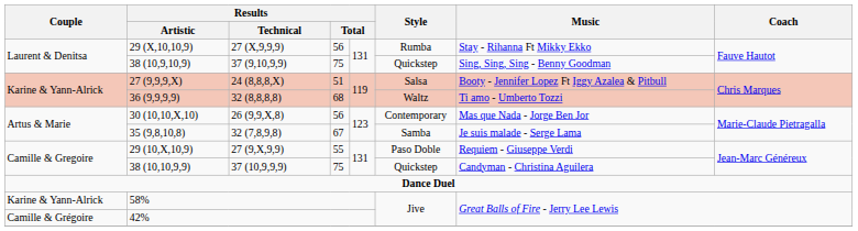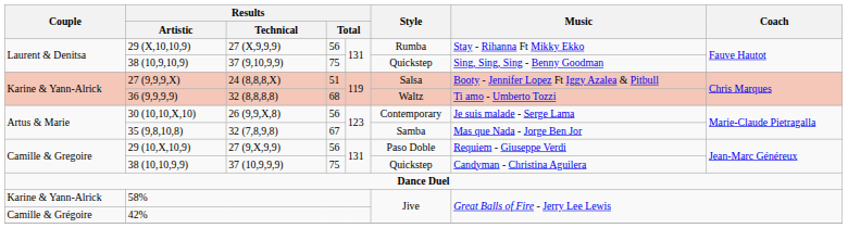 <table class="wikitable" style="width:100%;">
 <tr>
 <th rowspan="2">Couple</th>
 <th colspan=4>Results</th>
 <th rowspan="2">Style</th>
 <th rowspan="2">Music</th>
 <th rowspan="2">Coach</th>
 </tr>
 <tr>
 <th style="width:12%;">Artistic</th>
 <th style="width:12%;">Technical</th>
 <th colspan="2">Total</th>
 </tr>
 <tr>
 <td rowspan="2">Laurent & Denitsa</td>
 <td>29 (X,10,10,9)</td>
 <td>27 (X,9,9,9)</td>
 <td>56</td>
 <td rowspan="2">131</td>
 <td style="text-align:center;">Rumba</td>
 <td><a href='#'>Stay</a> - <a href='#'>Rihanna</a> Ft <a href='#'>Mikky Ekko</a></td>
 <td rowspan=2><a href='#'>Fauve Hautot</a></td>
 </tr>
 <tr>
 <td>38 (10,9,10,9)</td>
 <td>37 (9,10,9,9)</td>
 <td>75</td>
 <td style="text-align:center;">Quickstep</td>
 <td><a href='#'>Sing, Sing, Sing</a> - <a href='#'>Benny Goodman</a></td>
 </tr>
 <tr style="background:#F4C7B8;">
 <td rowspan="2">Karine & Yann-Alrick</td>
 <td>27 (9,9,9,X)</td>
 <td>24 (8,8,8,X)</td>
 <td>51</td>
 <td rowspan="2">119</td>
 <td style="text-align:center;">Salsa</td>
 <td><a href='#'>Booty</a> - <a href='#'>Jennifer Lopez</a> Ft <a href='#'>Iggy Azalea</a> & <a href='#'>Pitbull</a></td>
 <td rowspan=2><a href='#'>Chris Marques</a></td>
 </tr>
 <tr style="background:#F4C7B8;">
 <td>36 (9,9,9,9)</td>
 <td>32 (8,8,8,8)</td>
 <td>68</td>
 <td style="text-align:center;">Waltz</td>
 <td><a href='#'>Ti amo</a> - <a href='#'>Umberto Tozzi</a></td>
 </tr>
 <tr>
 <td rowspan="2">Artus & Marie</td>
 <td>30 (10,10,X,10)</td>
 <td>26 (9,9,X,8)</td>
 <td>56</td>
 <td rowspan="2">123</td>
 <td style="text-align:center;">Contemporary</td>
-<td><a href='#'>Mas que Nada</a> - <a href='#'>Jorge Ben Jor</a></td>
+<td><a href='#'>Je suis malade</a> - <a href='#'>Serge Lama</a></td>
 <td rowspan=2><a href='#'>Marie-Claude Pietragalla</a></td>
 </tr>
 <tr>
 <td>35 (9,8,10,8)</td>
 <td>32 (7,8,9,8)</td>
 <td>67</td>
 <td style="text-align:center;">Samba</td>
-<td><a href='#'>Je suis malade</a> - <a href='#'>Serge Lama</a></td>
+<td><a href='#'>Mas que Nada</a> - <a href='#'>Jorge Ben Jor</a></td>
 </tr>
 <tr>
 <td rowspan="2">Camille & Gregoire</td>
 <td>29 (10,X,10,9)</td>
 <td>27 (9,X,9,9)</td>
-<td>55</td>
+<td>56</td>
 <td rowspan="2">131</td>
 <td style="text-align:center;">Paso Doble</td>
 <td><a href='#'>Requiem</a> - <a href='#'>Giuseppe Verdi</a></td>
 <td rowspan=2><a href='#'>Jean-Marc Généreux</a></td>
 </tr>
 <tr>
 <td>38 (10,10,9,9)</td>
 <td>37 (10,9,9,9)</td>
 <td>75</td>
 <td style="text-align:center;">Quickstep</td>
 <td><a href='#'>Candyman</a> - <a href='#'>Christina Aguilera</a></td>
 </tr>
 <tr>
 <td colspan=8 style="text-align:center;"><strong>Dance Duel</strong></td>
 </tr>
 <tr>
 <td>Karine & Yann-Alrick</td>
 <td colspan="4">58%</td>
 <td rowspan="2" style="text-align:center;">Jive</td>
 <td rowspan="2" colspan="2"><em><a href='#'>Great Balls of Fire</a></em> - <a href='#'>Jerry Lee Lewis</a></td>
 </tr>
 <tr>
 <td>Camille & Grégoire</td>
 <td colspan="4">42%</td>
 </tr>
 <tr>
 </tr>
 </table>
